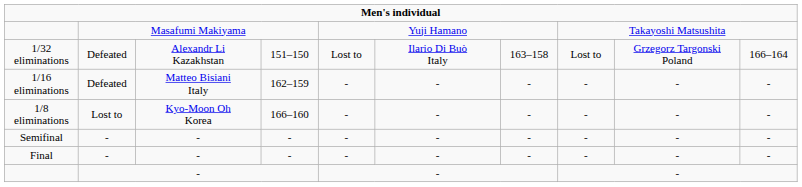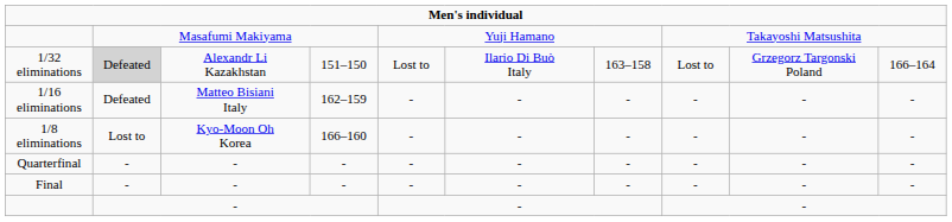 <table class="wikitable">
 <tr>
 <td align=center colspan=10><strong>Men's individual</strong></td>
 </tr>
 <tr>
 <td></td>
 <td align=center colspan=3><a href='#'>Masafumi Makiyama</a></td>
 <td align=center colspan=3><a href='#'>Yuji Hamano</a></td>
 <td align=center colspan=3><a href='#'>Takayoshi Matsushita</a></td>
 </tr>
 <tr>
 <td width="100px" align=center>1/32 eliminations</td>
-<td width="75px" align= center>Defeated</td>
+<td width="75px" align= center style="background: lightgrey;">Defeated</td>
 <td width="175px" align=center><a href='#'>Alexandr Li</a> <br>Kazakhstan</td>
 <td width="75px" align=center>151–150</td>
 <td width="75px" align= center>Lost to</td>
 <td width="175px" align=center><a href='#'>Ilario Di Buò</a> <br>Italy</td>
 <td width="75px" align=center>163–158</td>
 <td width="75px" align= center>Lost to</td>
 <td width="175px" align=center><a href='#'>Grzegorz Targonski</a> <br>Poland</td>
 <td width="75px" align=center>166–164</td>
 </tr>
 <tr>
 <td width="100px" align=center>1/16 eliminations</td>
 <td width="75px" align= center>Defeated</td>
 <td width="175px" align=center><a href='#'>Matteo Bisiani</a> <br>Italy</td>
 <td width="75px" align=center>162–159</td>
 <td width="75px" align= center>-</td>
 <td width="175px" align=center>-</td>
 <td width="75px" align=center>-</td>
 <td width="75px" align= center>-</td>
 <td width="175px" align=center>-</td>
 <td width="75px" align=center>-</td>
 </tr>
 <tr>
 <td width="100px" align=center>1/8 eliminations</td>
 <td width="75px" align= center>Lost to</td>
 <td width="175px" align=center><a href='#'>Kyo-Moon Oh</a> <br>Korea</td>
 <td width="75px" align=center>166–160</td>
 <td width="75px" align= center>-</td>
 <td width="175px" align=center>-</td>
 <td width="75px" align=center>-</td>
 <td width="75px" align= center>-</td>
 <td width="175px" align=center>-</td>
 <td width="75px" align=center>-</td>
 </tr>
 <tr>
-<td width="100px" align=center>Semifinal</td>
+<td width="100px" align=center>Quarterfinal</td>
 <td width="75px" align= center>-</td>
 <td width="175px" align=center>-</td>
 <td width="75px" align=center>-</td>
 <td width="75px" align= center>-</td>
 <td width="175px" align=center>-</td>
 <td width="75px" align=center>-</td>
 <td width="75px" align= center>-</td>
 <td width="175px" align=center>-</td>
 <td width="75px" align=center>-</td>
 </tr>
 <tr>
 <td width="100px" align=center>Final</td>
 <td width="75px" align= center>-</td>
 <td width="175px" align=center>-</td>
 <td width="75px" align=center>-</td>
 <td width="75px" align= center>-</td>
 <td width="175px" align=center>-</td>
 <td width="75px" align=center>-</td>
 <td width="75px" align= center>-</td>
 <td width="175px" align=center>-</td>
 <td width="75px" align=center>-</td>
 </tr>
 <tr>
 <td></td>
 <td align=center colspan=3>-</td>
 <td align=center colspan=3>-</td>
 <td align=center colspan=3>-</td>
 </tr>
 </table>
